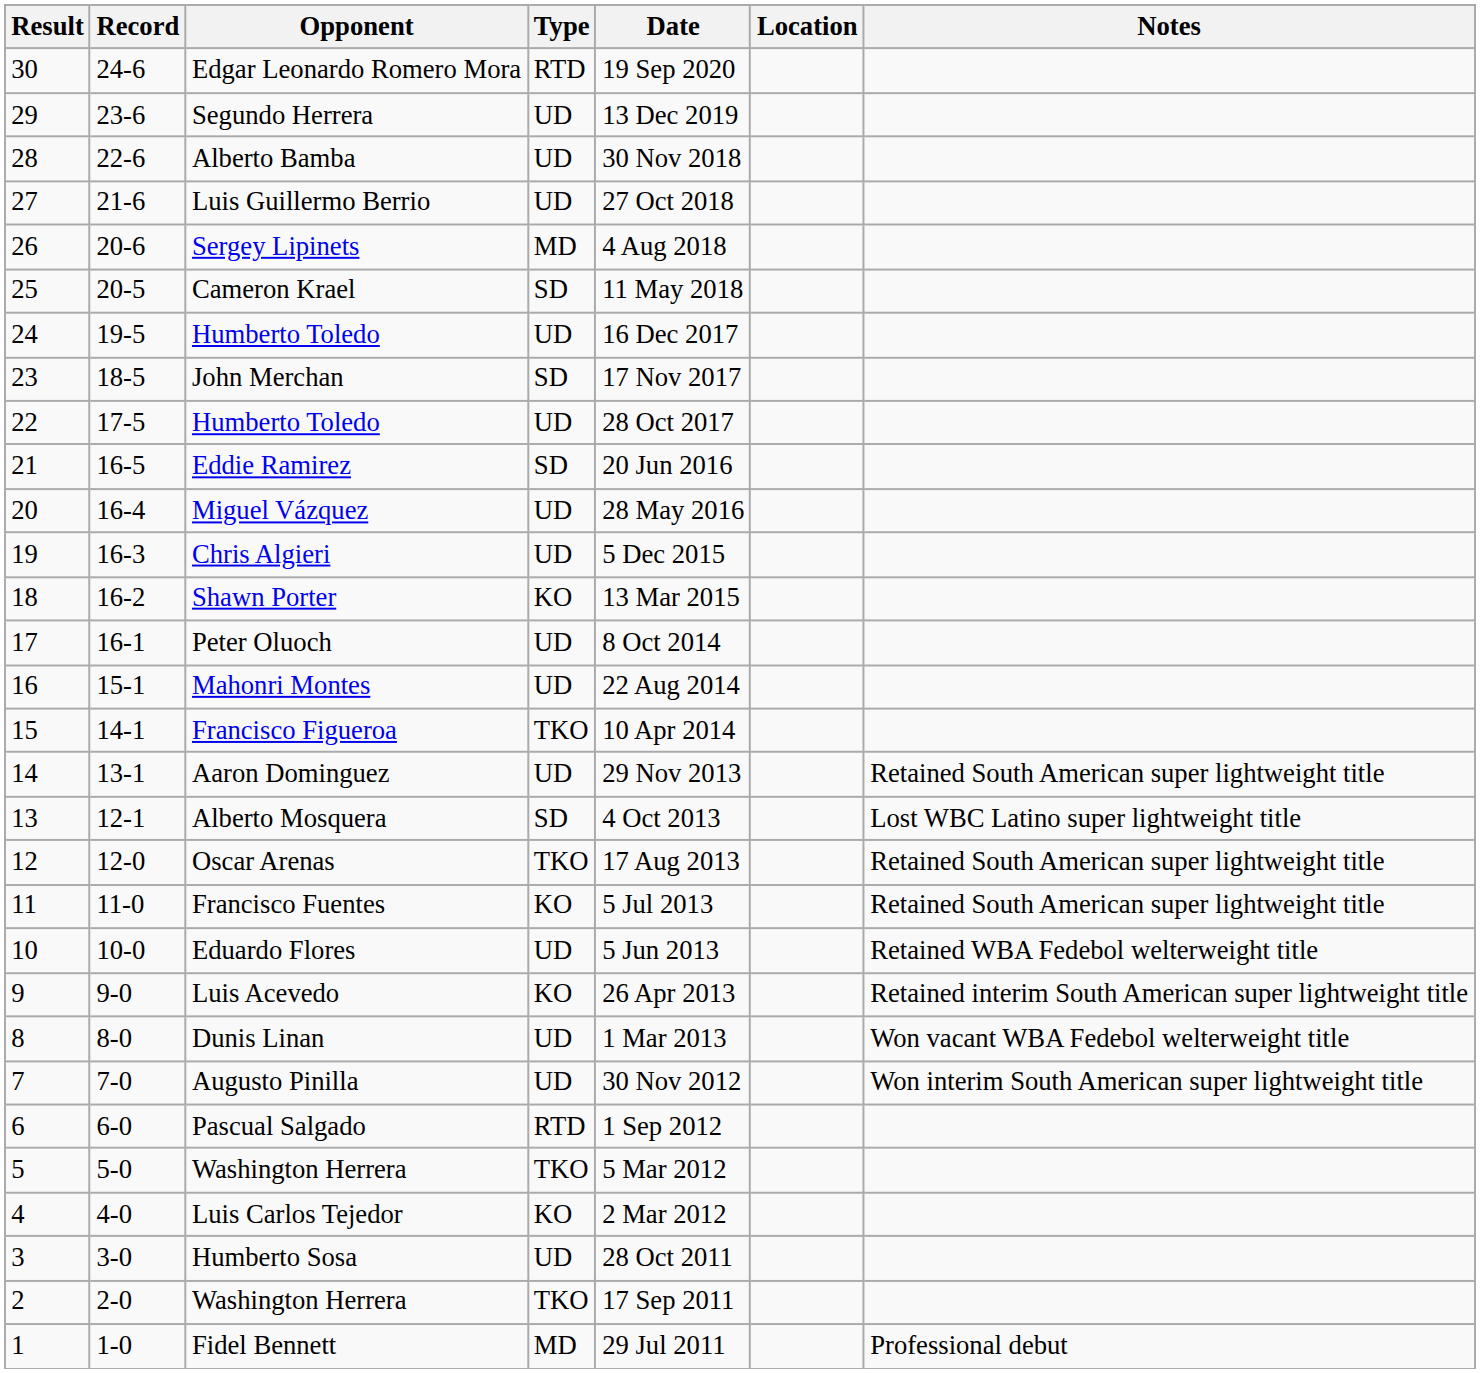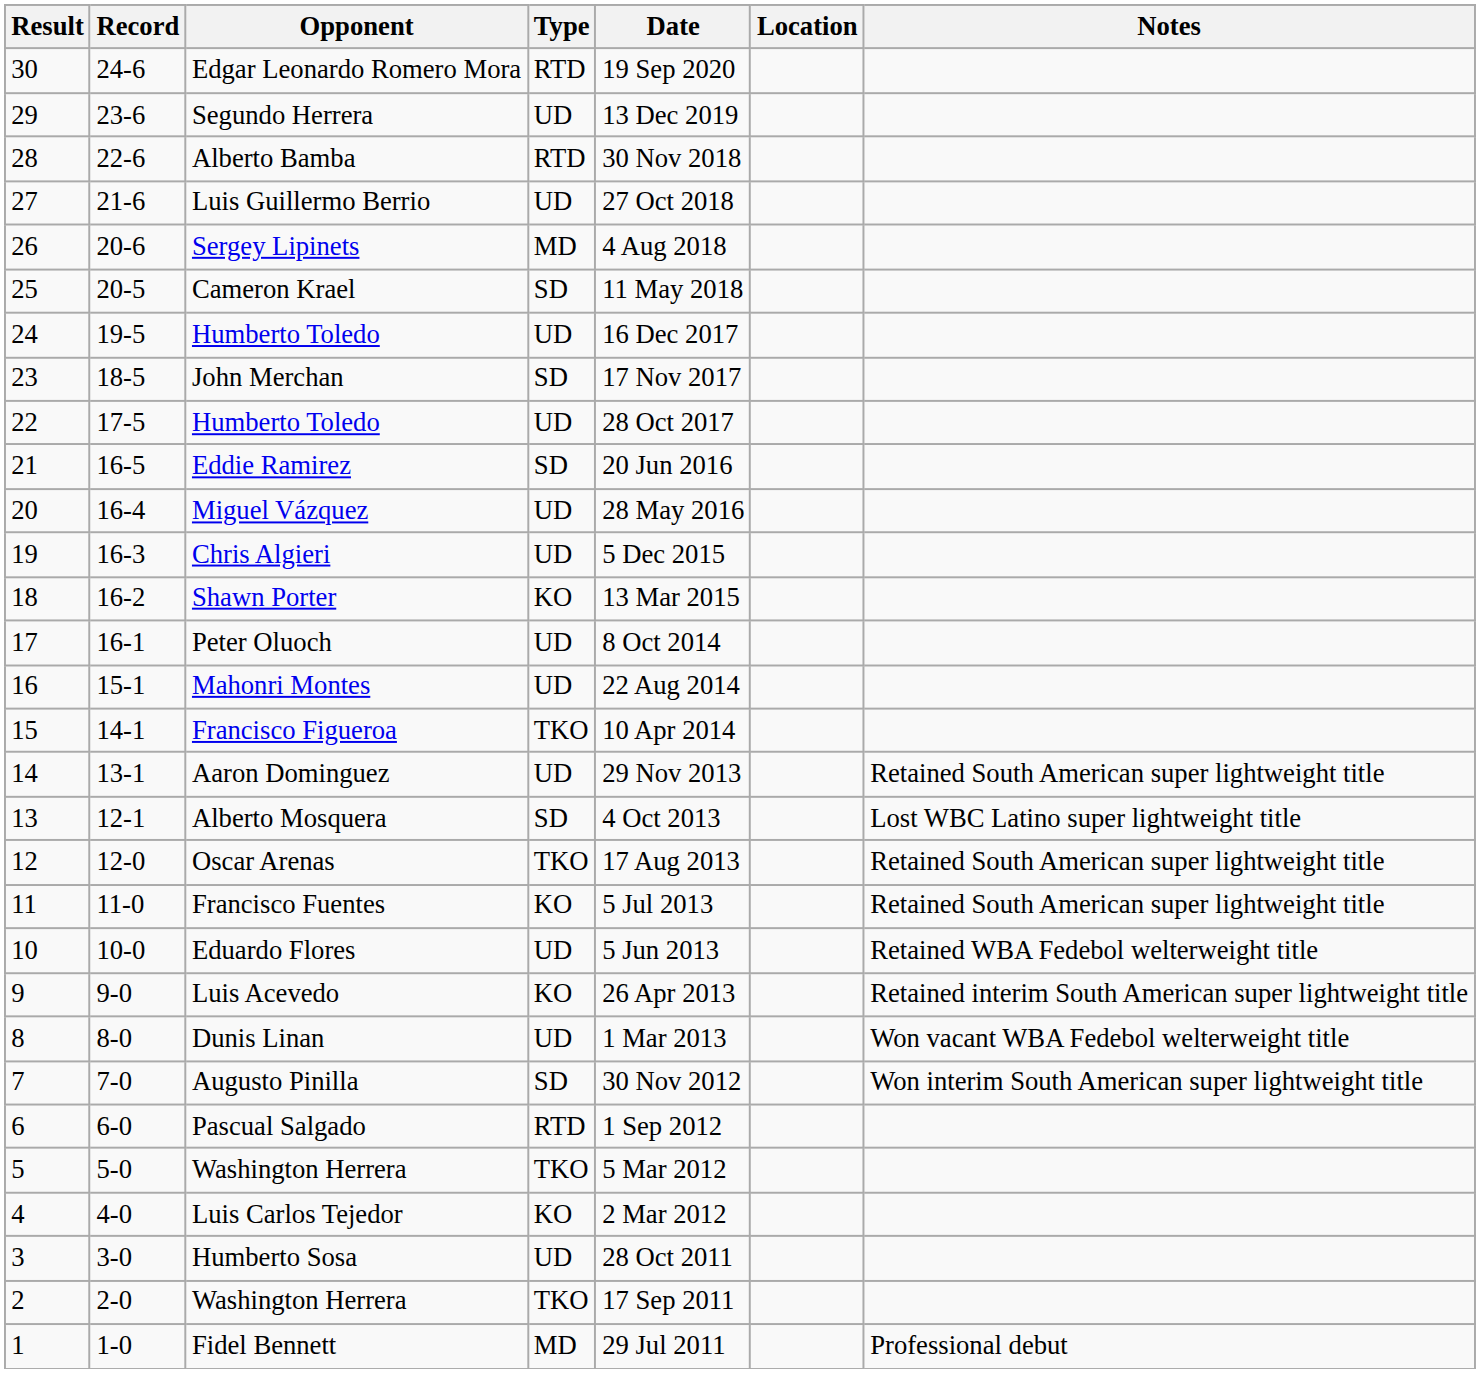 <table class="wikitable sortable" style="font-size: 85%;">
 <tr>
 <th>Result</th>
 <th class="unsortable">Record</th>
 <th>Opponent</th>
 <th>Type</th>
 <th>Date</th>
 <th>Location</th>
 <th>Notes</th>
 </tr>
 <tr>
 <td>30</td>
 <td>24-6</td>
 <td style="text-align:left;"> Edgar Leonardo Romero Mora</td>
 <td>RTD</td>
 <td>19 Sep 2020</td>
 <td style="text-align:left;"> </td>
 <td></td>
 </tr>
 <tr>
 <td>29</td>
 <td>23-6</td>
 <td style="text-align:left;"> Segundo Herrera</td>
 <td>UD</td>
 <td>13 Dec 2019</td>
 <td style="text-align:left;"> </td>
 <td></td>
 </tr>
 <tr>
 <td>28</td>
 <td>22-6</td>
 <td style="text-align:left;"> Alberto Bamba</td>
-<td>UD</td>
+<td>RTD</td>
 <td>30 Nov 2018</td>
 <td style="text-align:left;"> </td>
 <td></td>
 </tr>
 <tr>
 <td>27</td>
 <td>21-6</td>
 <td style="text-align:left;"> Luis Guillermo Berrio</td>
 <td>UD</td>
 <td>27 Oct 2018</td>
 <td style="text-align:left;"> </td>
 <td></td>
 </tr>
 <tr>
 <td>26</td>
 <td>20-6</td>
 <td style="text-align:left;"> <a href='#'>Sergey Lipinets</a></td>
 <td>MD</td>
 <td>4 Aug 2018</td>
 <td style="text-align:left;"> </td>
 <td></td>
 </tr>
 <tr>
 <td>25</td>
 <td>20-5</td>
 <td style="text-align:left;"> Cameron Krael</td>
 <td>SD</td>
 <td>11 May 2018</td>
 <td style="text-align:left;"> </td>
 <td></td>
 </tr>
 <tr>
 <td>24</td>
 <td>19-5</td>
 <td style="text-align:left;"> <a href='#'>Humberto Toledo</a></td>
 <td>UD</td>
 <td>16 Dec 2017</td>
 <td style="text-align:left;"> </td>
 <td></td>
 </tr>
 <tr>
 <td>23</td>
 <td>18-5</td>
 <td style="text-align:left;"> John Merchan</td>
 <td>SD</td>
 <td>17 Nov 2017</td>
 <td style="text-align:left;"> </td>
 <td></td>
 </tr>
 <tr>
 <td>22</td>
 <td>17-5</td>
 <td style="text-align:left;"> <a href='#'>Humberto Toledo</a></td>
 <td>UD</td>
 <td>28 Oct 2017</td>
 <td style="text-align:left;"> </td>
 <td></td>
 </tr>
 <tr>
 <td>21</td>
 <td>16-5</td>
 <td style="text-align:left;"> <a href='#'>Eddie Ramirez</a></td>
 <td>SD</td>
 <td>20 Jun 2016</td>
 <td style="text-align:left;"> </td>
 <td></td>
 </tr>
 <tr>
 <td>20</td>
 <td>16-4</td>
 <td style="text-align:left;"> <a href='#'>Miguel Vázquez</a></td>
 <td>UD</td>
 <td>28 May 2016</td>
 <td style="text-align:left;"> </td>
 <td></td>
 </tr>
 <tr>
 <td>19</td>
 <td>16-3</td>
 <td style="text-align:left;"> <a href='#'>Chris Algieri</a></td>
 <td>UD</td>
 <td>5 Dec 2015</td>
 <td style="text-align:left;"> </td>
 <td></td>
 </tr>
 <tr>
 <td>18</td>
 <td>16-2</td>
 <td style="text-align:left;"> <a href='#'>Shawn Porter</a></td>
 <td>KO</td>
 <td>13 Mar 2015</td>
 <td style="text-align:left;"> </td>
 <td></td>
 </tr>
 <tr>
 <td>17</td>
 <td>16-1</td>
 <td style="text-align:left;"> Peter Oluoch</td>
 <td>UD</td>
 <td>8 Oct 2014</td>
 <td style="text-align:left;"> </td>
 <td></td>
 </tr>
 <tr>
 <td>16</td>
 <td>15-1</td>
 <td style="text-align:left;"> <a href='#'>Mahonri Montes</a></td>
 <td>UD</td>
 <td>22 Aug 2014</td>
 <td style="text-align:left;"> </td>
 <td></td>
 </tr>
 <tr>
 <td>15</td>
 <td>14-1</td>
 <td style="text-align:left;"> <a href='#'>Francisco Figueroa</a></td>
 <td>TKO</td>
 <td>10 Apr 2014</td>
 <td style="text-align:left;"> </td>
 <td></td>
 </tr>
 <tr>
 <td>14</td>
 <td>13-1</td>
 <td style="text-align:left;"> Aaron Dominguez</td>
 <td>UD</td>
 <td>29 Nov 2013</td>
 <td style="text-align:left;"> </td>
 <td>Retained South American super lightweight title</td>
 </tr>
 <tr>
 <td>13</td>
 <td>12-1</td>
 <td style="text-align:left;"> Alberto Mosquera</td>
 <td>SD</td>
 <td>4 Oct 2013</td>
 <td style="text-align:left;"> </td>
 <td>Lost WBC Latino super lightweight title</td>
 </tr>
 <tr>
 <td>12</td>
 <td>12-0</td>
 <td style="text-align:left;"> Oscar Arenas</td>
 <td>TKO</td>
 <td>17 Aug 2013</td>
 <td style="text-align:left;"> </td>
 <td>Retained South American super lightweight title</td>
 </tr>
 <tr>
 <td>11</td>
 <td>11-0</td>
 <td style="text-align:left;"> Francisco Fuentes</td>
 <td>KO</td>
 <td>5 Jul 2013</td>
 <td style="text-align:left;"> </td>
 <td>Retained South American super lightweight title</td>
 </tr>
 <tr>
 <td>10</td>
 <td>10-0</td>
 <td style="text-align:left;"> Eduardo Flores</td>
 <td>UD</td>
 <td>5 Jun 2013</td>
 <td style="text-align:left;"> </td>
 <td>Retained WBA Fedebol welterweight title</td>
 </tr>
 <tr>
 <td>9</td>
 <td>9-0</td>
 <td style="text-align:left;"> Luis Acevedo</td>
 <td>KO</td>
 <td>26 Apr 2013</td>
 <td style="text-align:left;"> </td>
 <td>Retained interim South American super lightweight title</td>
 </tr>
 <tr>
 <td>8</td>
 <td>8-0</td>
 <td style="text-align:left;"> Dunis Linan</td>
 <td>UD</td>
 <td>1 Mar 2013</td>
 <td style="text-align:left;"> </td>
 <td>Won vacant WBA Fedebol welterweight title</td>
 </tr>
 <tr>
 <td>7</td>
 <td>7-0</td>
 <td style="text-align:left;"> Augusto Pinilla</td>
-<td>UD</td>
+<td>SD</td>
 <td>30 Nov 2012</td>
 <td style="text-align:left;"> </td>
 <td>Won interim South American super lightweight title</td>
 </tr>
 <tr>
 <td>6</td>
 <td>6-0</td>
 <td style="text-align:left;"> Pascual Salgado</td>
 <td>RTD</td>
 <td>1 Sep 2012</td>
 <td style="text-align:left;"> </td>
 <td></td>
 </tr>
 <tr>
 <td>5</td>
 <td>5-0</td>
 <td style="text-align:left;"> Washington Herrera</td>
 <td>TKO</td>
 <td>5 Mar 2012</td>
 <td style="text-align:left;"> </td>
 <td></td>
 </tr>
 <tr>
 <td>4</td>
 <td>4-0</td>
 <td style="text-align:left;"> Luis Carlos Tejedor</td>
 <td>KO</td>
 <td>2 Mar 2012</td>
 <td style="text-align:left;"> </td>
 <td></td>
 </tr>
 <tr>
 <td>3</td>
 <td>3-0</td>
 <td style="text-align:left;"> Humberto Sosa</td>
 <td>UD</td>
 <td>28 Oct 2011</td>
 <td style="text-align:left;"> </td>
 <td></td>
 </tr>
 <tr>
 <td>2</td>
 <td>2-0</td>
 <td style="text-align:left;"> Washington Herrera</td>
 <td>TKO</td>
 <td>17 Sep 2011</td>
 <td style="text-align:left;"> </td>
 <td></td>
 </tr>
 <tr>
 <td>1</td>
 <td>1-0</td>
 <td style="text-align:left;"> Fidel Bennett</td>
 <td>MD</td>
 <td>29 Jul 2011</td>
 <td style="text-align:left;"> </td>
 <td>Professional debut</td>
 </tr>
 <tr>
 </tr>
 </table>
